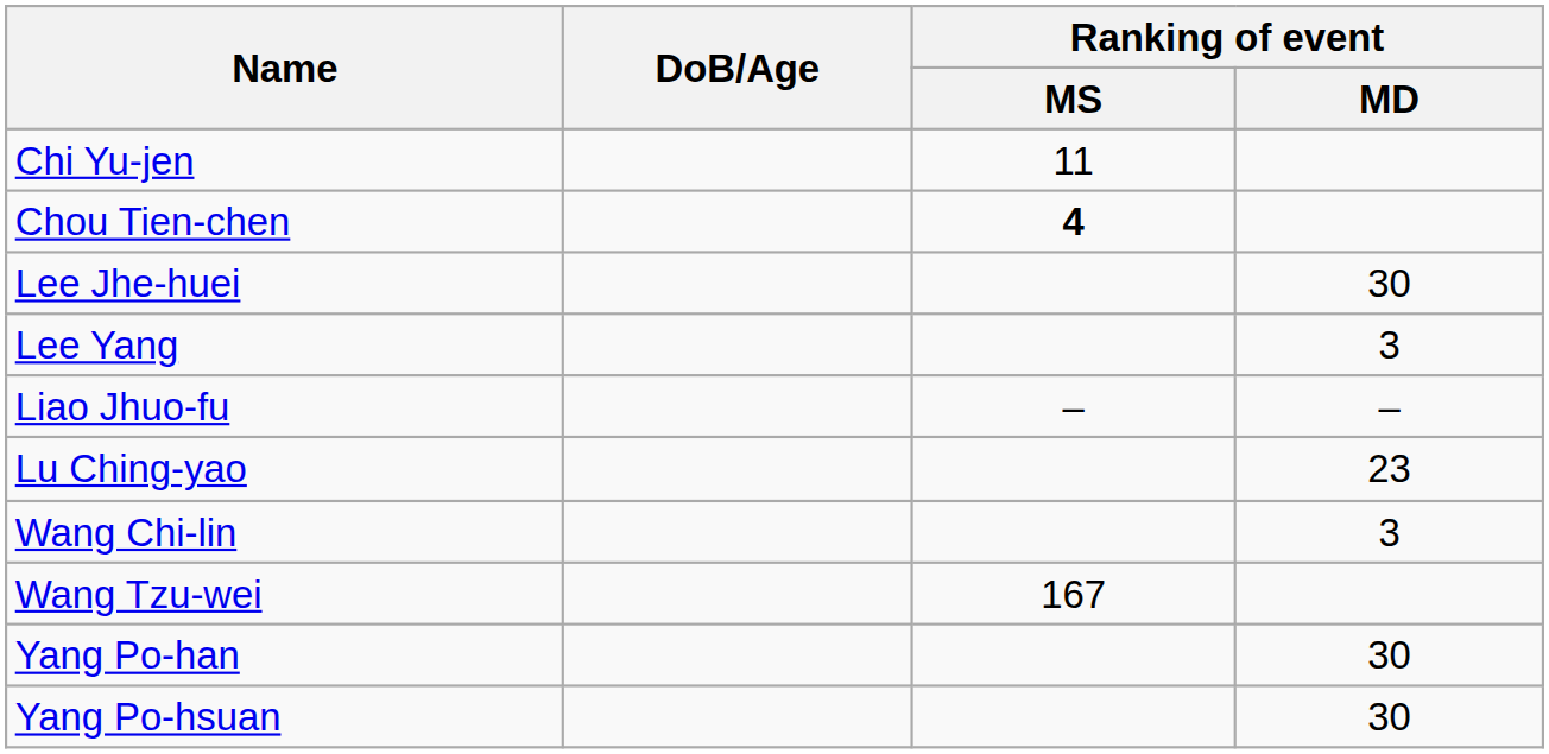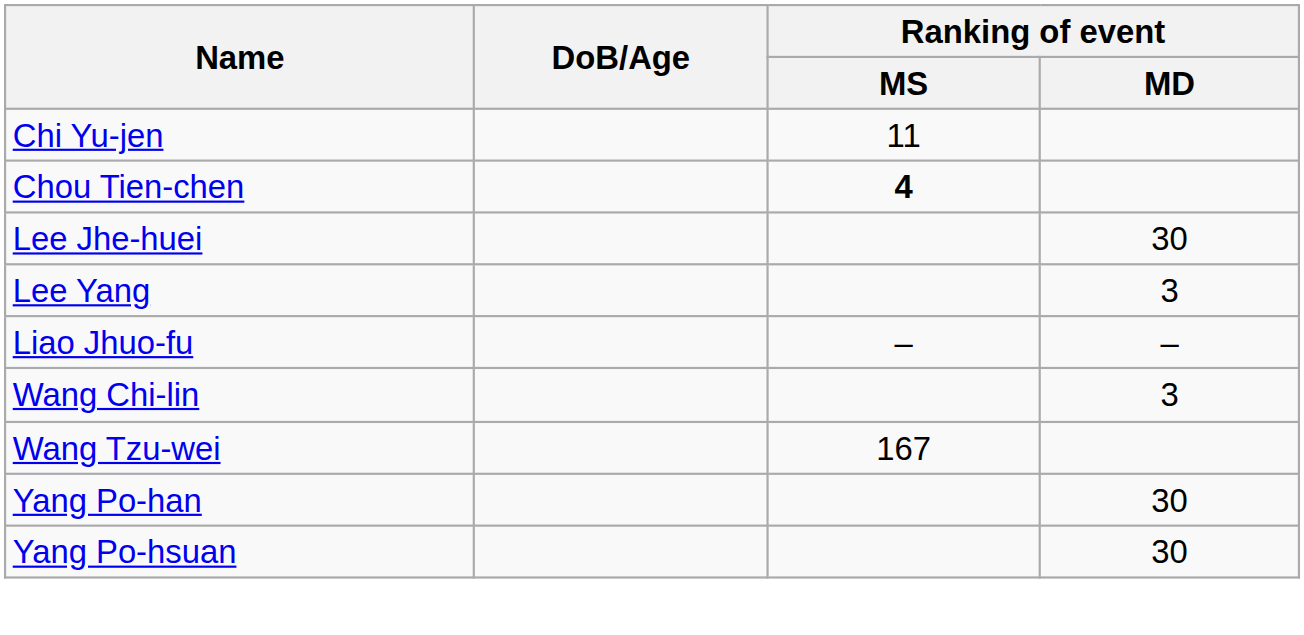 <table class="wikitable" style="width:600px; font-size:95%; text-align:center">
 <tr>
 <th rowspan="2">Name</th>
 <th rowspan="2">DoB/Age</th>
 <th colspan="2">Ranking of event</th>
 </tr>
 <tr>
 <th>MS</th>
 <th>MD</th>
 </tr>
 <tr>
 <td align="left"><a href='#'>Chi Yu-jen</a></td>
 <td align="left"></td>
 <td>11</td>
 <td></td>
 </tr>
 <tr>
 <td align="left"><a href='#'>Chou Tien-chen</a></td>
 <td align="left"></td>
 <td><strong>4</strong></td>
 <td></td>
 </tr>
 <tr>
 <td align="left"><a href='#'>Lee Jhe-huei</a></td>
 <td align="left"></td>
 <td></td>
 <td>30</td>
 </tr>
 <tr>
 <td align="left"><a href='#'>Lee Yang</a></td>
 <td align="left"></td>
 <td></td>
 <td>3</td>
 </tr>
 <tr>
 <td align="left"><a href='#'>Liao Jhuo-fu</a></td>
 <td align="left"></td>
 <td>–</td>
 <td>–</td>
 </tr>
 <tr>
-<td align="left"><a href='#'>Lu Ching-yao</a></td>
-<td align="left"></td>
-<td></td>
-<td>23</td>
-</tr>
-<tr>
 <td align="left"><a href='#'>Wang Chi-lin</a></td>
 <td align="left"></td>
 <td></td>
 <td>3</td>
 </tr>
 <tr>
 <td align="left"><a href='#'>Wang Tzu-wei</a></td>
 <td align="left"></td>
 <td>167</td>
 <td></td>
 </tr>
 <tr>
 <td align="left"><a href='#'>Yang Po-han</a></td>
 <td align="left"></td>
 <td></td>
 <td>30</td>
 </tr>
 <tr>
 <td align="left"><a href='#'>Yang Po-hsuan</a></td>
 <td align="left"></td>
 <td></td>
 <td>30</td>
 </tr>
 </table>
